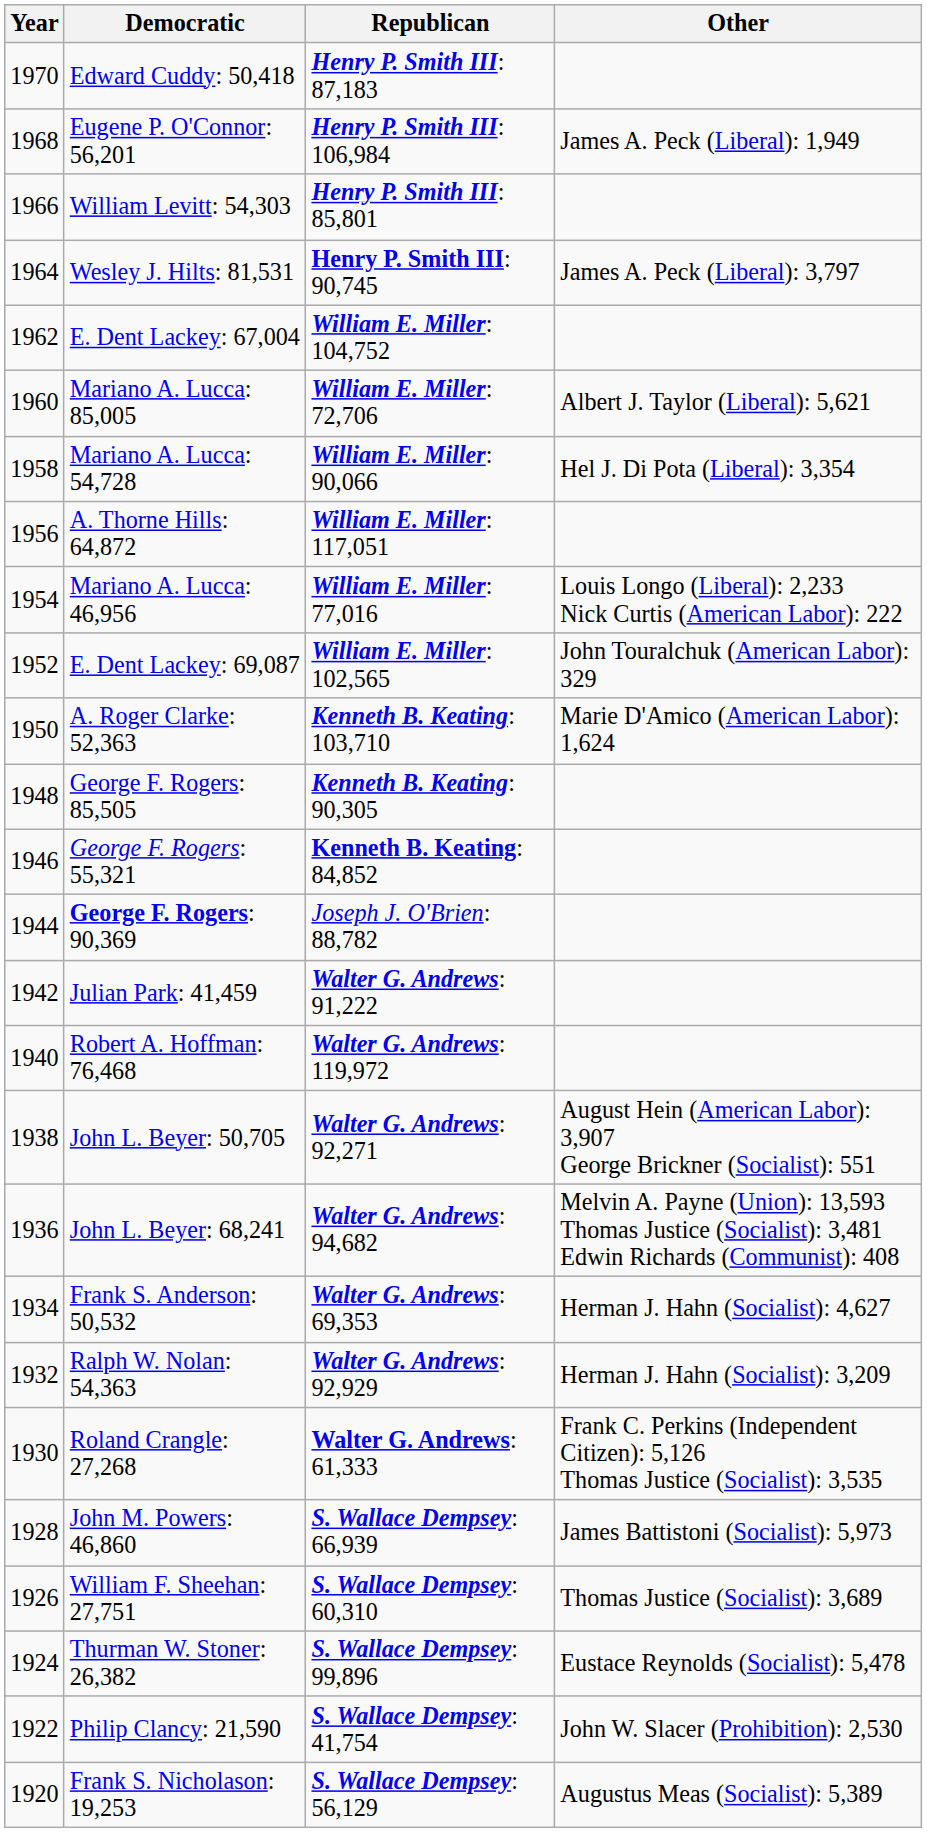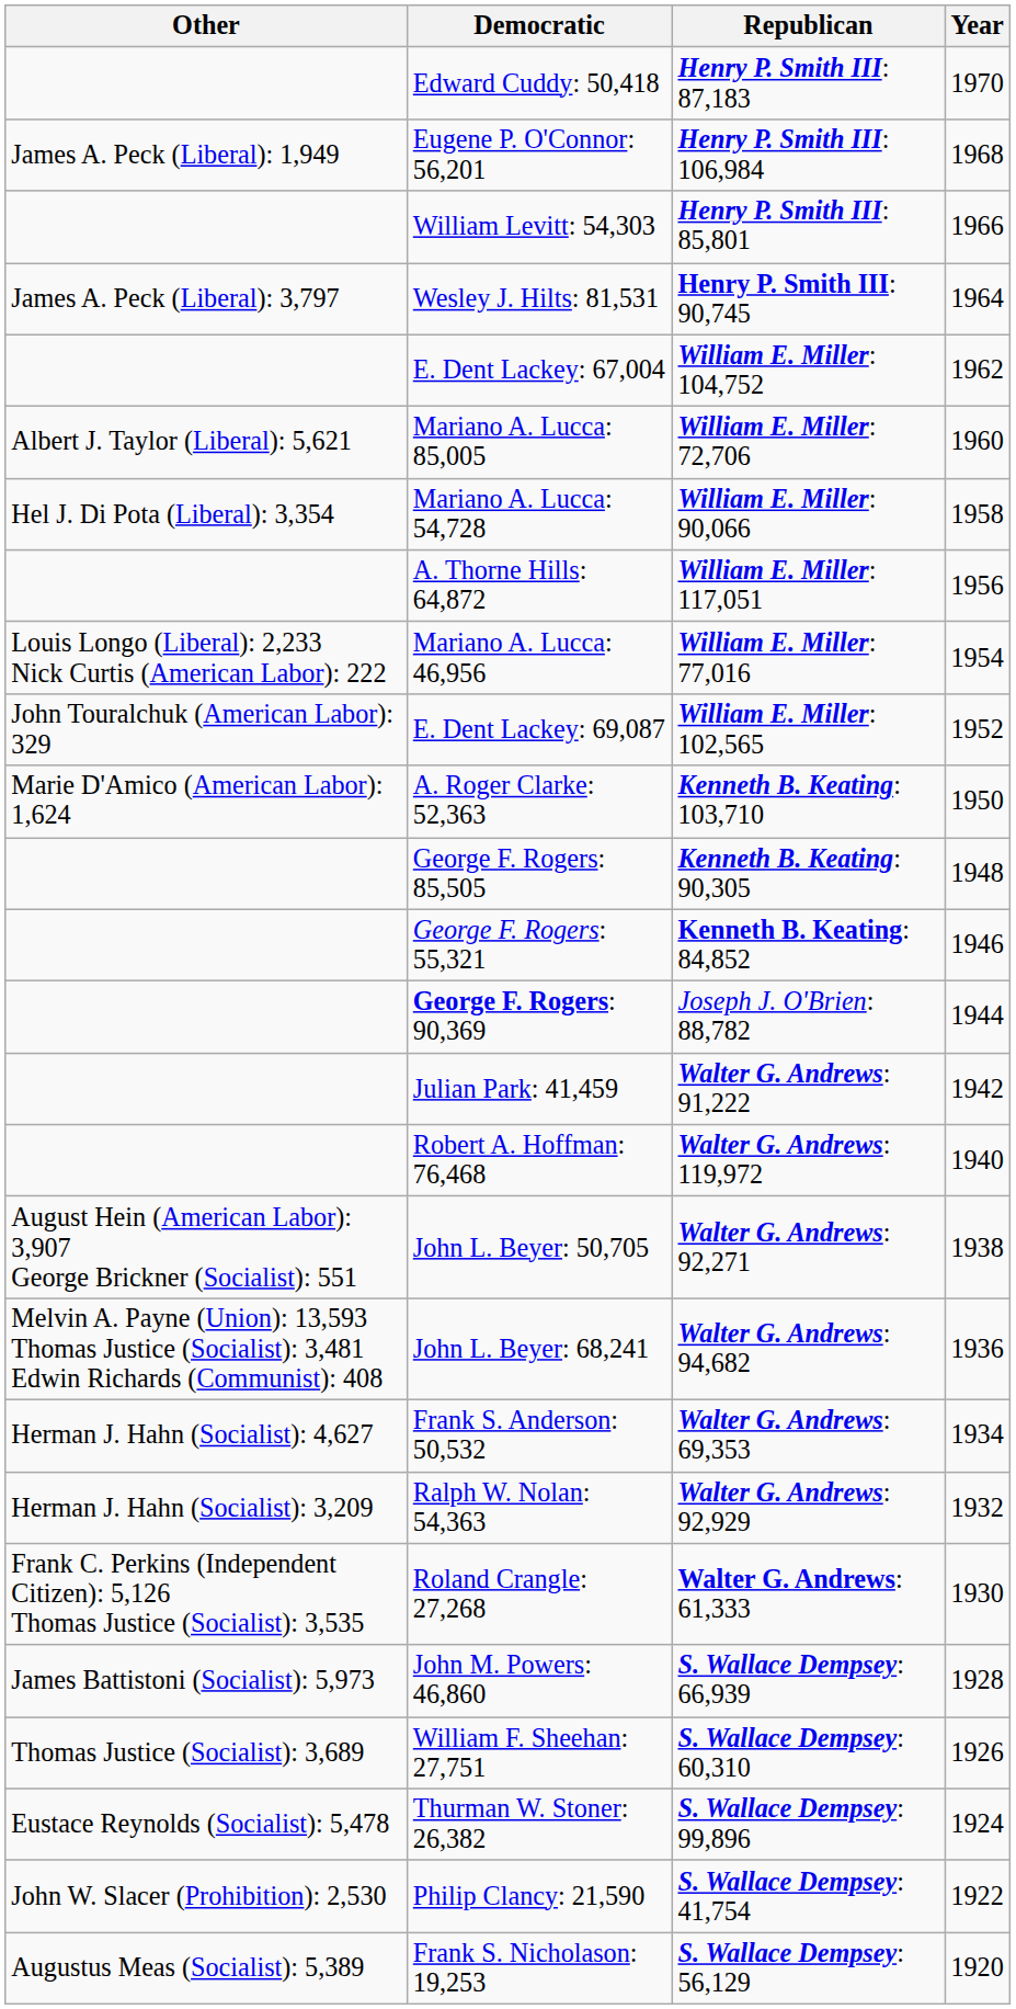 <table class=wikitable>
 <tr>
-<th>Year</th>
+<th>Other</th>
 <th>Democratic</th>
 <th>Republican</th>
-<th>Other</th>
+<th>Year</th>
 </tr>
 <tr>
-<td>1970</td>
+<td></td>
 <td><a href='#'>Edward Cuddy</a>: 50,418</td>
 <td><strong><em><a href='#'>Henry P. Smith III</a></em></strong>: 87,183</td>
-<td></td>
+<td>1970</td>
 </tr>
 <tr>
-<td>1968</td>
+<td>James A. Peck (<a href='#'>Liberal</a>): 1,949</td>
 <td><a href='#'>Eugene P. O'Connor</a>: 56,201</td>
 <td><strong><em><a href='#'>Henry P. Smith III</a></em></strong>: 106,984</td>
-<td>James A. Peck (<a href='#'>Liberal</a>): 1,949</td>
+<td>1968</td>
 </tr>
 <tr>
-<td>1966</td>
+<td></td>
 <td><a href='#'>William Levitt</a>: 54,303</td>
 <td><strong><em><a href='#'>Henry P. Smith III</a></em></strong>: 85,801</td>
-<td></td>
+<td>1966</td>
 </tr>
 <tr>
-<td>1964</td>
+<td>James A. Peck (<a href='#'>Liberal</a>): 3,797</td>
 <td><a href='#'>Wesley J. Hilts</a>: 81,531</td>
 <td><strong><a href='#'>Henry P. Smith III</a></strong>: 90,745</td>
-<td>James A. Peck (<a href='#'>Liberal</a>): 3,797</td>
+<td>1964</td>
 </tr>
 <tr>
-<td>1962</td>
+<td></td>
 <td><a href='#'>E. Dent Lackey</a>: 67,004</td>
 <td><strong><em><a href='#'>William E. Miller</a></em></strong>: 104,752</td>
-<td></td>
+<td>1962</td>
 </tr>
 <tr>
-<td>1960</td>
+<td>Albert J. Taylor (<a href='#'>Liberal</a>): 5,621</td>
 <td><a href='#'>Mariano A. Lucca</a>: 85,005</td>
 <td><strong><em><a href='#'>William E. Miller</a></em></strong>: 72,706</td>
-<td>Albert J. Taylor (<a href='#'>Liberal</a>): 5,621</td>
+<td>1960</td>
 </tr>
 <tr>
-<td>1958</td>
+<td>Hel J. Di Pota (<a href='#'>Liberal</a>): 3,354</td>
 <td><a href='#'>Mariano A. Lucca</a>: 54,728</td>
 <td><strong><em><a href='#'>William E. Miller</a></em></strong>: 90,066</td>
-<td>Hel J. Di Pota (<a href='#'>Liberal</a>): 3,354</td>
+<td>1958</td>
 </tr>
 <tr>
-<td>1956</td>
+<td></td>
 <td><a href='#'>A. Thorne Hills</a>: 64,872</td>
 <td><strong><em><a href='#'>William E. Miller</a></em></strong>: 117,051</td>
-<td></td>
+<td>1956</td>
 </tr>
 <tr>
-<td>1954</td>
+<td>Louis Longo (<a href='#'>Liberal</a>): 2,233<br>Nick Curtis (<a href='#'>American Labor</a>): 222</td>
 <td><a href='#'>Mariano A. Lucca</a>: 46,956</td>
 <td><strong><em><a href='#'>William E. Miller</a></em></strong>: 77,016</td>
-<td>Louis Longo (<a href='#'>Liberal</a>): 2,233<br>Nick Curtis (<a href='#'>American Labor</a>): 222</td>
+<td>1954</td>
 </tr>
 <tr>
-<td>1952</td>
+<td>John Touralchuk (<a href='#'>American Labor</a>): 329</td>
 <td><a href='#'>E. Dent Lackey</a>: 69,087</td>
 <td><strong><em><a href='#'>William E. Miller</a></em></strong>: 102,565</td>
-<td>John Touralchuk (<a href='#'>American Labor</a>): 329</td>
+<td>1952</td>
 </tr>
 <tr>
-<td>1950</td>
+<td>Marie D'Amico (<a href='#'>American Labor</a>): 1,624</td>
 <td><a href='#'>A. Roger Clarke</a>: 52,363</td>
 <td><strong><em><a href='#'>Kenneth B. Keating</a></em></strong>: 103,710</td>
-<td>Marie D'Amico (<a href='#'>American Labor</a>): 1,624</td>
+<td>1950</td>
 </tr>
 <tr>
-<td>1948</td>
+<td></td>
 <td><a href='#'>George F. Rogers</a>: 85,505</td>
 <td><strong><em><a href='#'>Kenneth B. Keating</a></em></strong>: 90,305</td>
-<td></td>
+<td>1948</td>
 </tr>
 <tr>
-<td>1946</td>
+<td></td>
 <td><em><a href='#'>George F. Rogers</a></em>: 55,321</td>
 <td><strong><a href='#'>Kenneth B. Keating</a></strong>: 84,852</td>
-<td></td>
+<td>1946</td>
 </tr>
 <tr>
-<td>1944</td>
+<td></td>
 <td><strong><a href='#'>George F. Rogers</a></strong>: 90,369</td>
 <td><em><a href='#'>Joseph J. O'Brien</a></em>: 88,782</td>
-<td></td>
+<td>1944</td>
 </tr>
 <tr>
-<td>1942</td>
+<td></td>
 <td><a href='#'>Julian Park</a>: 41,459</td>
 <td><strong><em><a href='#'>Walter G. Andrews</a></em></strong>: 91,222</td>
-<td></td>
+<td>1942</td>
 </tr>
 <tr>
-<td>1940</td>
+<td></td>
 <td><a href='#'>Robert A. Hoffman</a>: 76,468</td>
 <td><strong><em><a href='#'>Walter G. Andrews</a></em></strong>: 119,972</td>
-<td></td>
+<td>1940</td>
 </tr>
 <tr>
-<td>1938</td>
+<td>August Hein (<a href='#'>American Labor</a>): 3,907<br>George Brickner (<a href='#'>Socialist</a>): 551</td>
 <td><a href='#'>John L. Beyer</a>: 50,705</td>
 <td><strong><em><a href='#'>Walter G. Andrews</a></em></strong>: 92,271</td>
-<td>August Hein (<a href='#'>American Labor</a>): 3,907<br>George Brickner (<a href='#'>Socialist</a>): 551</td>
+<td>1938</td>
 </tr>
 <tr>
-<td>1936</td>
+<td>Melvin A. Payne (<a href='#'>Union</a>): 13,593<br>Thomas Justice (<a href='#'>Socialist</a>): 3,481<br>Edwin Richards (<a href='#'>Communist</a>): 408</td>
 <td><a href='#'>John L. Beyer</a>: 68,241</td>
 <td><strong><em><a href='#'>Walter G. Andrews</a></em></strong>: 94,682</td>
-<td>Melvin A. Payne (<a href='#'>Union</a>): 13,593<br>Thomas Justice (<a href='#'>Socialist</a>): 3,481<br>Edwin Richards (<a href='#'>Communist</a>): 408</td>
+<td>1936</td>
 </tr>
 <tr>
-<td>1934</td>
+<td>Herman J. Hahn (<a href='#'>Socialist</a>): 4,627</td>
 <td><a href='#'>Frank S. Anderson</a>: 50,532</td>
 <td><strong><em><a href='#'>Walter G. Andrews</a></em></strong>: 69,353</td>
-<td>Herman J. Hahn (<a href='#'>Socialist</a>): 4,627</td>
+<td>1934</td>
 </tr>
 <tr>
-<td>1932</td>
+<td>Herman J. Hahn (<a href='#'>Socialist</a>): 3,209</td>
 <td><a href='#'>Ralph W. Nolan</a>: 54,363</td>
 <td><strong><em><a href='#'>Walter G. Andrews</a></em></strong>: 92,929</td>
-<td>Herman J. Hahn (<a href='#'>Socialist</a>): 3,209</td>
+<td>1932</td>
 </tr>
 <tr>
-<td>1930</td>
+<td>Frank C. Perkins (Independent Citizen): 5,126<br>Thomas Justice (<a href='#'>Socialist</a>): 3,535</td>
 <td><a href='#'>Roland Crangle</a>: 27,268</td>
 <td><strong><a href='#'>Walter G. Andrews</a></strong>: 61,333</td>
-<td>Frank C. Perkins (Independent Citizen): 5,126<br>Thomas Justice (<a href='#'>Socialist</a>): 3,535</td>
+<td>1930</td>
 </tr>
 <tr>
-<td>1928</td>
+<td>James Battistoni (<a href='#'>Socialist</a>): 5,973</td>
 <td><a href='#'>John M. Powers</a>: 46,860</td>
 <td><strong><em><a href='#'>S. Wallace Dempsey</a></em></strong>: 66,939</td>
-<td>James Battistoni (<a href='#'>Socialist</a>): 5,973</td>
+<td>1928</td>
 </tr>
 <tr>
-<td>1926</td>
+<td>Thomas Justice (<a href='#'>Socialist</a>): 3,689</td>
 <td><a href='#'>William F. Sheehan</a>: 27,751</td>
 <td><strong><em><a href='#'>S. Wallace Dempsey</a></em></strong>: 60,310</td>
-<td>Thomas Justice (<a href='#'>Socialist</a>): 3,689</td>
+<td>1926</td>
 </tr>
 <tr>
-<td>1924</td>
+<td>Eustace Reynolds (<a href='#'>Socialist</a>): 5,478</td>
 <td><a href='#'>Thurman W. Stoner</a>: 26,382</td>
 <td><strong><em><a href='#'>S. Wallace Dempsey</a></em></strong>: 99,896</td>
-<td>Eustace Reynolds (<a href='#'>Socialist</a>): 5,478</td>
+<td>1924</td>
 </tr>
 <tr>
-<td>1922</td>
+<td>John W. Slacer (<a href='#'>Prohibition</a>): 2,530</td>
 <td><a href='#'>Philip Clancy</a>: 21,590</td>
 <td><strong><em><a href='#'>S. Wallace Dempsey</a></em></strong>: 41,754</td>
-<td>John W. Slacer (<a href='#'>Prohibition</a>): 2,530</td>
+<td>1922</td>
 </tr>
 <tr>
-<td>1920</td>
+<td>Augustus Meas (<a href='#'>Socialist</a>): 5,389</td>
 <td><a href='#'>Frank S. Nicholason</a>: 19,253</td>
 <td><strong><em><a href='#'>S. Wallace Dempsey</a></em></strong>: 56,129</td>
-<td>Augustus Meas (<a href='#'>Socialist</a>): 5,389</td>
+<td>1920</td>
 </tr>
 </table>
